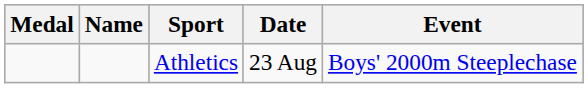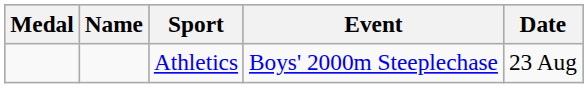 <table class="wikitable sortable" style="font-size:90%">
 <tr>
 <th>Medal</th>
 <th>Name</th>
 <th>Sport</th>
+<th>Event</th>
 <th>Date</th>
-<th>Event</th>
 </tr>
 <tr>
 <td></td>
 <td></td>
 <td><a href='#'>Athletics</a></td>
+<td><a href='#'>Boys' 2000m Steeplechase</a></td>
 <td>23 Aug</td>
-<td><a href='#'>Boys' 2000m Steeplechase</a></td>
 </tr>
 </table>
